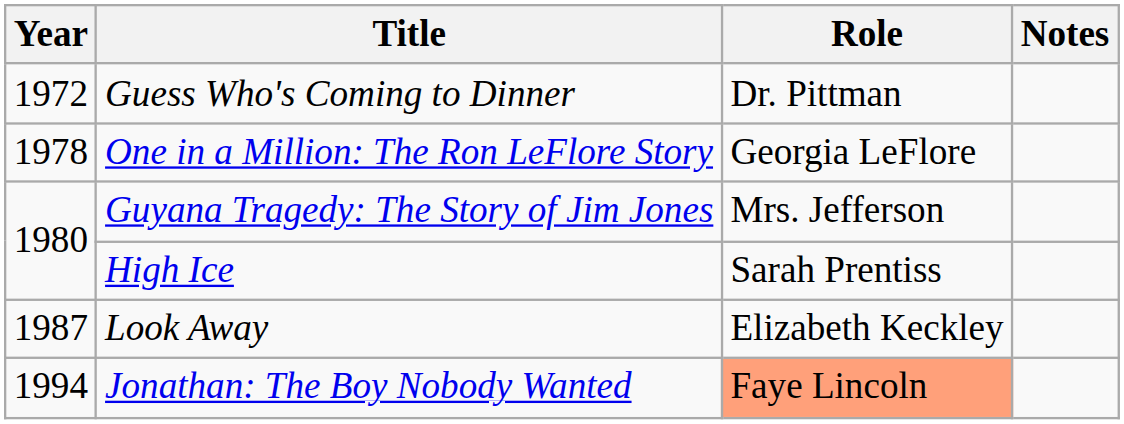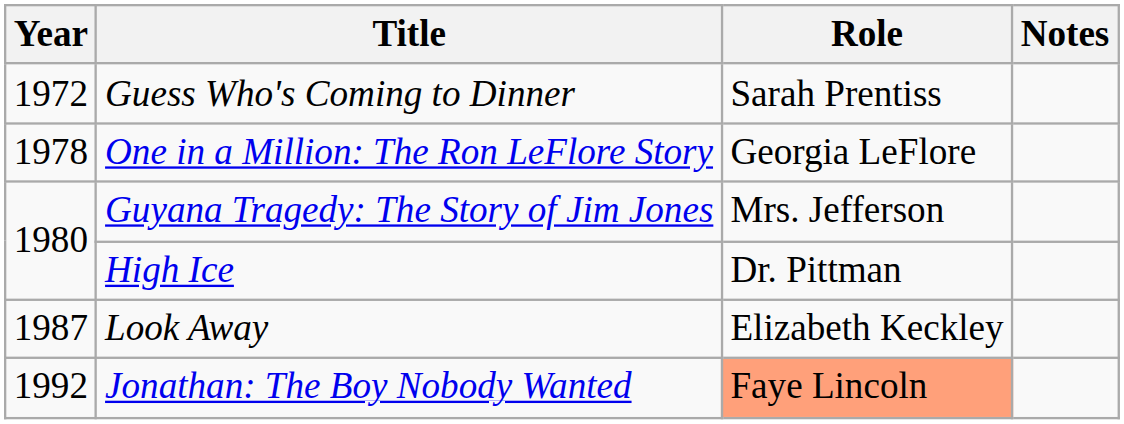 <table class="wikitable sortable">
 <tr>
 <th>Year</th>
 <th>Title</th>
 <th>Role</th>
 <th class="unsortable">Notes</th>
 </tr>
 <tr>
 <td>1972</td>
 <td><em>Guess Who's Coming to Dinner</em></td>
-<td>Dr. Pittman</td>
+<td>Sarah Prentiss</td>
 <td></td>
 </tr>
 <tr>
 <td>1978</td>
 <td><em><a href='#'>One in a Million: The Ron LeFlore Story</a></em></td>
 <td>Georgia LeFlore</td>
 <td></td>
 </tr>
 <tr>
 <td rowspan="2">1980</td>
 <td><em><a href='#'>Guyana Tragedy: The Story of Jim Jones</a></em></td>
 <td>Mrs. Jefferson</td>
 <td></td>
 </tr>
 <tr>
 <td><em><a href='#'>High Ice</a></em></td>
-<td>Sarah Prentiss</td>
+<td>Dr. Pittman</td>
 <td></td>
 </tr>
 <tr>
 <td>1987</td>
 <td><em>Look Away</em></td>
 <td>Elizabeth Keckley</td>
 <td></td>
 </tr>
 <tr>
-<td>1994</td>
+<td>1992</td>
 <td><em><a href='#'>Jonathan: The Boy Nobody Wanted</a></em></td>
 <td style="background: lightsalmon;">Faye Lincoln</td>
 <td></td>
 </tr>
 </table>
